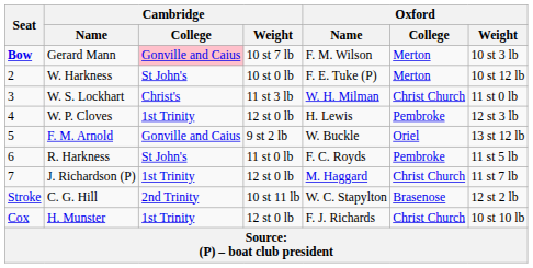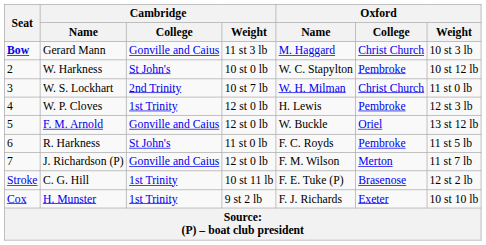 <table class=wikitable>
 <tr>
 <th rowspan= "2">Seat</th>
 <th colspan= "3">Cambridge <br> </th>
 <th colspan= "3">Oxford <br> </th>
 </tr>
 <tr>
 <th>Name</th>
 <th>College</th>
 <th>Weight</th>
 <th>Name</th>
 <th>College</th>
 <th>Weight</th>
 </tr>
 <tr>
 <td><strong><a href='#'>Bow</a></strong></td>
 <td>Gerard Mann</td>
-<td style="background: pink;"><a href='#'>Gonville and Caius</a></td>
-<td>10 st 7 lb</td>
-<td>F. M. Wilson</td>
-<td><a href='#'>Merton</a></td>
+<td><a href='#'>Gonville and Caius</a></td>
+<td>11 st 3 lb</td>
+<td><a href='#'>M. Haggard</a></td>
+<td><a href='#'>Christ Church</a></td>
 <td>10 st 3 lb</td>
 </tr>
 <tr>
 <td>2</td>
 <td>W. Harkness</td>
 <td><a href='#'>St John's</a></td>
 <td>10 st 0 lb</td>
-<td>F. E. Tuke (P)</td>
-<td><a href='#'>Merton</a></td>
+<td>W. C. Stapylton</td>
+<td><a href='#'>Pembroke</a></td>
 <td>10 st 12 lb</td>
 </tr>
 <tr>
 <td>3</td>
 <td>W. S. Lockhart</td>
-<td><a href='#'>Christ's</a></td>
-<td>11 st 3 lb</td>
+<td><a href='#'>2nd Trinity</a></td>
+<td>10 st 7 lb</td>
 <td><a href='#'>W. H. Milman</a></td>
 <td><a href='#'>Christ Church</a></td>
 <td>11 st 0 lb</td>
 </tr>
 <tr>
 <td>4</td>
 <td>W. P. Cloves</td>
 <td><a href='#'>1st Trinity</a></td>
 <td>12 st 0 lb</td>
 <td>H. Lewis</td>
 <td><a href='#'>Pembroke</a></td>
 <td>12 st 3 lb</td>
 </tr>
 <tr>
 <td>5</td>
 <td><a href='#'>F. M. Arnold</a></td>
 <td><a href='#'>Gonville and Caius</a></td>
-<td>9 st 2 lb</td>
+<td>12 st 0 lb</td>
 <td>W. Buckle</td>
 <td><a href='#'>Oriel</a></td>
 <td>13 st 12 lb</td>
 </tr>
 <tr>
 <td>6</td>
 <td>R. Harkness</td>
 <td><a href='#'>St John's</a></td>
 <td>11 st 0 lb</td>
 <td>F. C. Royds</td>
 <td><a href='#'>Pembroke</a></td>
 <td>11 st 5 lb</td>
 </tr>
 <tr>
 <td>7</td>
 <td>J. Richardson (P)</td>
-<td><a href='#'>1st Trinity</a></td>
+<td><a href='#'>Gonville and Caius</a></td>
 <td>12 st 0 lb</td>
-<td><a href='#'>M. Haggard</a></td>
-<td><a href='#'>Christ Church</a></td>
+<td>F. M. Wilson</td>
+<td><a href='#'>Merton</a></td>
 <td>11 st 7 lb</td>
 </tr>
 <tr>
 <td><a href='#'>Stroke</a></td>
 <td>C. G. Hill</td>
-<td><a href='#'>2nd Trinity</a></td>
+<td><a href='#'>1st Trinity</a></td>
 <td>10 st 11 lb</td>
-<td>W. C. Stapylton</td>
+<td>F. E. Tuke (P)</td>
 <td><a href='#'>Brasenose</a></td>
 <td>12 st 2 lb</td>
 </tr>
 <tr>
 <td><a href='#'>Cox</a></td>
 <td><a href='#'>H. Munster</a></td>
 <td><a href='#'>1st Trinity</a></td>
-<td>12 st 0 lb</td>
+<td>9 st 2 lb</td>
 <td>F. J. Richards</td>
-<td><a href='#'>Christ Church</a></td>
+<td><a href='#'>Exeter</a></td>
 <td>10 st 10 lb</td>
 </tr>
 <tr>
 <th colspan="7">Source:<br>(P) – boat club president</th>
 </tr>
 </table>
